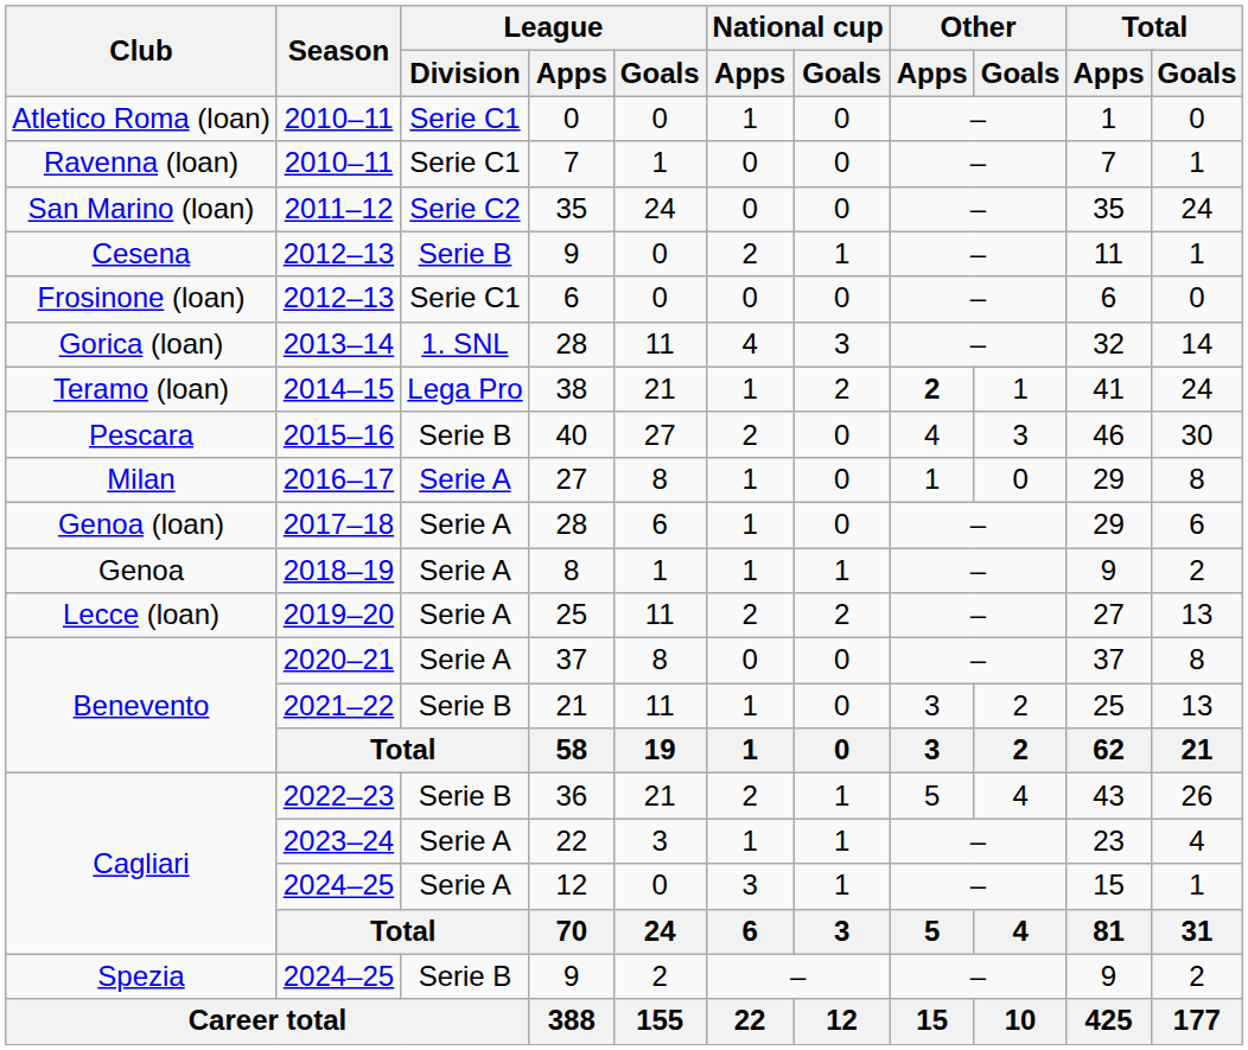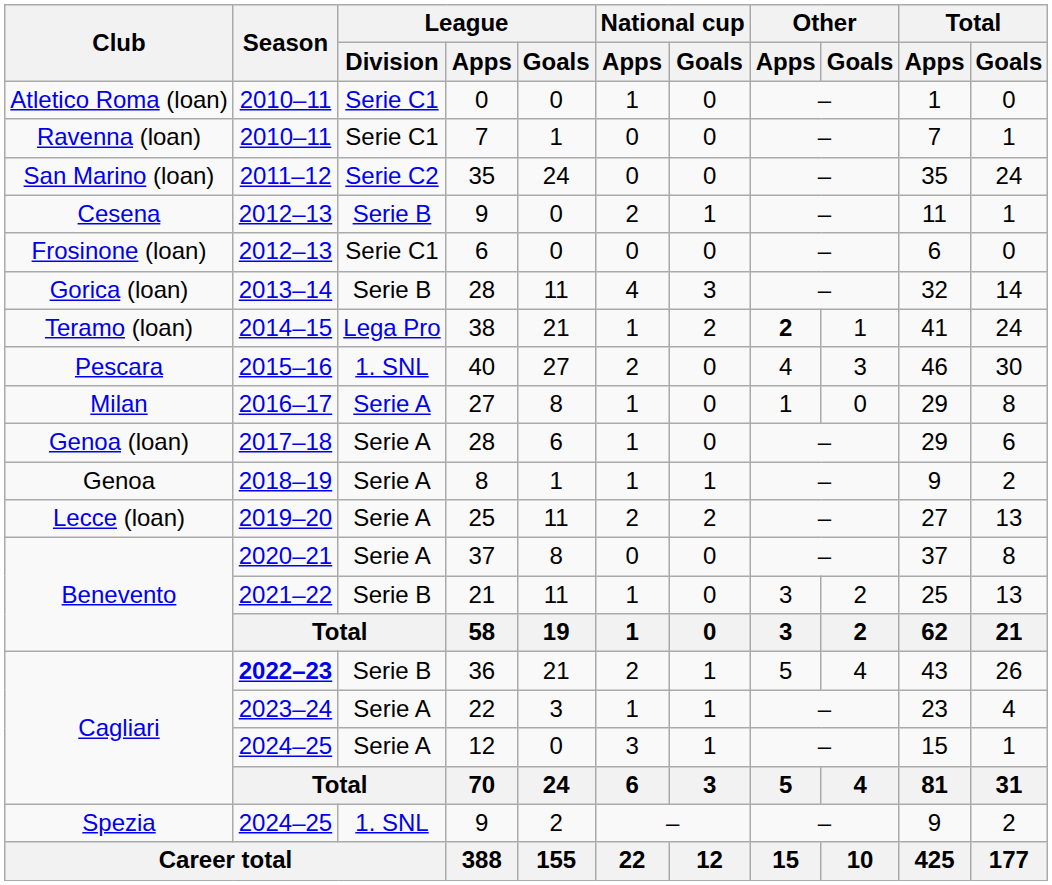 <table class="wikitable" style="text-align: center">
 <tr>
 <th rowspan="2">Club</th>
 <th rowspan="2">Season</th>
 <th colspan="3">League</th>
 <th colspan="2">National cup</th>
 <th colspan="2">Other</th>
 <th colspan="2">Total</th>
 </tr>
 <tr>
 <th>Division</th>
 <th>Apps</th>
 <th>Goals</th>
 <th>Apps</th>
 <th>Goals</th>
 <th>Apps</th>
 <th>Goals</th>
 <th>Apps</th>
 <th>Goals</th>
 </tr>
 <tr>
 <td><a href='#'>Atletico Roma</a> (loan)</td>
 <td><a href='#'>2010–11</a></td>
 <td><a href='#'>Serie C1</a></td>
 <td>0</td>
 <td>0</td>
 <td>1</td>
 <td>0</td>
 <td colspan="2">–</td>
 <td>1</td>
 <td>0</td>
 </tr>
 <tr>
 <td><a href='#'>Ravenna</a> (loan)</td>
 <td><a href='#'>2010–11</a></td>
 <td>Serie C1</td>
 <td>7</td>
 <td>1</td>
 <td>0</td>
 <td>0</td>
 <td colspan="2">–</td>
 <td>7</td>
 <td>1</td>
 </tr>
 <tr>
 <td><a href='#'>San Marino</a> (loan)</td>
 <td><a href='#'>2011–12</a></td>
 <td><a href='#'>Serie C2</a></td>
 <td>35</td>
 <td>24</td>
 <td>0</td>
 <td>0</td>
 <td colspan="2">–</td>
 <td>35</td>
 <td>24</td>
 </tr>
 <tr>
 <td><a href='#'>Cesena</a></td>
 <td><a href='#'>2012–13</a></td>
 <td><a href='#'>Serie B</a></td>
 <td>9</td>
 <td>0</td>
 <td>2</td>
 <td>1</td>
 <td colspan="2">–</td>
 <td>11</td>
 <td>1</td>
 </tr>
 <tr>
 <td><a href='#'>Frosinone</a> (loan)</td>
 <td><a href='#'>2012–13</a></td>
 <td>Serie C1</td>
 <td>6</td>
 <td>0</td>
 <td>0</td>
 <td>0</td>
 <td colspan="2">–</td>
 <td>6</td>
 <td>0</td>
 </tr>
 <tr>
 <td><a href='#'>Gorica</a> (loan)</td>
 <td><a href='#'>2013–14</a></td>
-<td><a href='#'>1. SNL</a></td>
+<td>Serie B</td>
 <td>28</td>
 <td>11</td>
 <td>4</td>
 <td>3</td>
 <td colspan="2">–</td>
 <td>32</td>
 <td>14</td>
 </tr>
 <tr>
 <td><a href='#'>Teramo</a> (loan)</td>
 <td><a href='#'>2014–15</a></td>
 <td><a href='#'>Lega Pro</a></td>
 <td>38</td>
 <td>21</td>
 <td>1</td>
 <td>2</td>
 <td><strong>2</strong></td>
 <td>1</td>
 <td>41</td>
 <td>24</td>
 </tr>
 <tr>
 <td><a href='#'>Pescara</a></td>
 <td><a href='#'>2015–16</a></td>
-<td>Serie B</td>
+<td><a href='#'>1. SNL</a></td>
 <td>40</td>
 <td>27</td>
 <td>2</td>
 <td>0</td>
 <td>4</td>
 <td>3</td>
 <td>46</td>
 <td>30</td>
 </tr>
 <tr>
 <td><a href='#'>Milan</a></td>
 <td><a href='#'>2016–17</a></td>
 <td><a href='#'>Serie A</a></td>
 <td>27</td>
 <td>8</td>
 <td>1</td>
 <td>0</td>
 <td>1</td>
 <td>0</td>
 <td>29</td>
 <td>8</td>
 </tr>
 <tr>
 <td><a href='#'>Genoa</a> (loan)</td>
 <td><a href='#'>2017–18</a></td>
 <td>Serie A</td>
 <td>28</td>
 <td>6</td>
 <td>1</td>
 <td>0</td>
 <td colspan="2">–</td>
 <td>29</td>
 <td>6</td>
 </tr>
 <tr>
 <td>Genoa</td>
 <td><a href='#'>2018–19</a></td>
 <td>Serie A</td>
 <td>8</td>
 <td>1</td>
 <td>1</td>
 <td>1</td>
 <td colspan="2">–</td>
 <td>9</td>
 <td>2</td>
 </tr>
 <tr>
 <td><a href='#'>Lecce</a> (loan)</td>
 <td><a href='#'>2019–20</a></td>
 <td>Serie A</td>
 <td>25</td>
 <td>11</td>
 <td>2</td>
 <td>2</td>
 <td colspan="2">–</td>
 <td>27</td>
 <td>13</td>
 </tr>
 <tr>
 <td rowspan="3"><a href='#'>Benevento</a></td>
 <td><a href='#'>2020–21</a></td>
 <td>Serie A</td>
 <td>37</td>
 <td>8</td>
 <td>0</td>
 <td>0</td>
 <td colspan="2">–</td>
 <td>37</td>
 <td>8</td>
 </tr>
 <tr>
 <td><a href='#'>2021–22</a></td>
 <td>Serie B</td>
 <td>21</td>
 <td>11</td>
 <td>1</td>
 <td>0</td>
 <td>3</td>
 <td>2</td>
 <td>25</td>
 <td>13</td>
 </tr>
 <tr>
 <th colspan="2">Total</th>
 <th>58</th>
 <th>19</th>
 <th>1</th>
 <th>0</th>
 <th>3</th>
 <th>2</th>
 <th>62</th>
 <th>21</th>
 </tr>
 <tr>
 <td rowspan="4"><a href='#'>Cagliari</a></td>
-<td><a href='#'>2022–23</a></td>
+<td><strong><a href='#'>2022–23</a></strong></td>
 <td>Serie B</td>
 <td>36</td>
 <td>21</td>
 <td>2</td>
 <td>1</td>
 <td>5</td>
 <td>4</td>
 <td>43</td>
 <td>26</td>
 </tr>
 <tr>
 <td><a href='#'>2023–24</a></td>
 <td>Serie A</td>
 <td>22</td>
 <td>3</td>
 <td>1</td>
 <td>1</td>
 <td colspan="2">–</td>
 <td>23</td>
 <td>4</td>
 </tr>
 <tr>
 <td><a href='#'>2024–25</a></td>
 <td>Serie A</td>
 <td>12</td>
 <td>0</td>
 <td>3</td>
 <td>1</td>
 <td colspan="2">–</td>
 <td>15</td>
 <td>1</td>
 </tr>
 <tr>
 <th colspan="2">Total</th>
 <th>70</th>
 <th>24</th>
 <th>6</th>
 <th>3</th>
 <th>5</th>
 <th>4</th>
 <th>81</th>
 <th>31</th>
 </tr>
 <tr>
 <td><a href='#'>Spezia</a></td>
 <td><a href='#'>2024–25</a></td>
-<td>Serie B</td>
+<td><a href='#'>1. SNL</a></td>
 <td>9</td>
 <td>2</td>
 <td colspan="2">–</td>
 <td colspan="2">–</td>
 <td>9</td>
 <td>2</td>
 </tr>
 <tr>
 <th colspan="3">Career total</th>
 <th>388</th>
 <th>155</th>
 <th>22</th>
 <th>12</th>
 <th>15</th>
 <th>10</th>
 <th>425</th>
 <th>177</th>
 </tr>
 </table>
